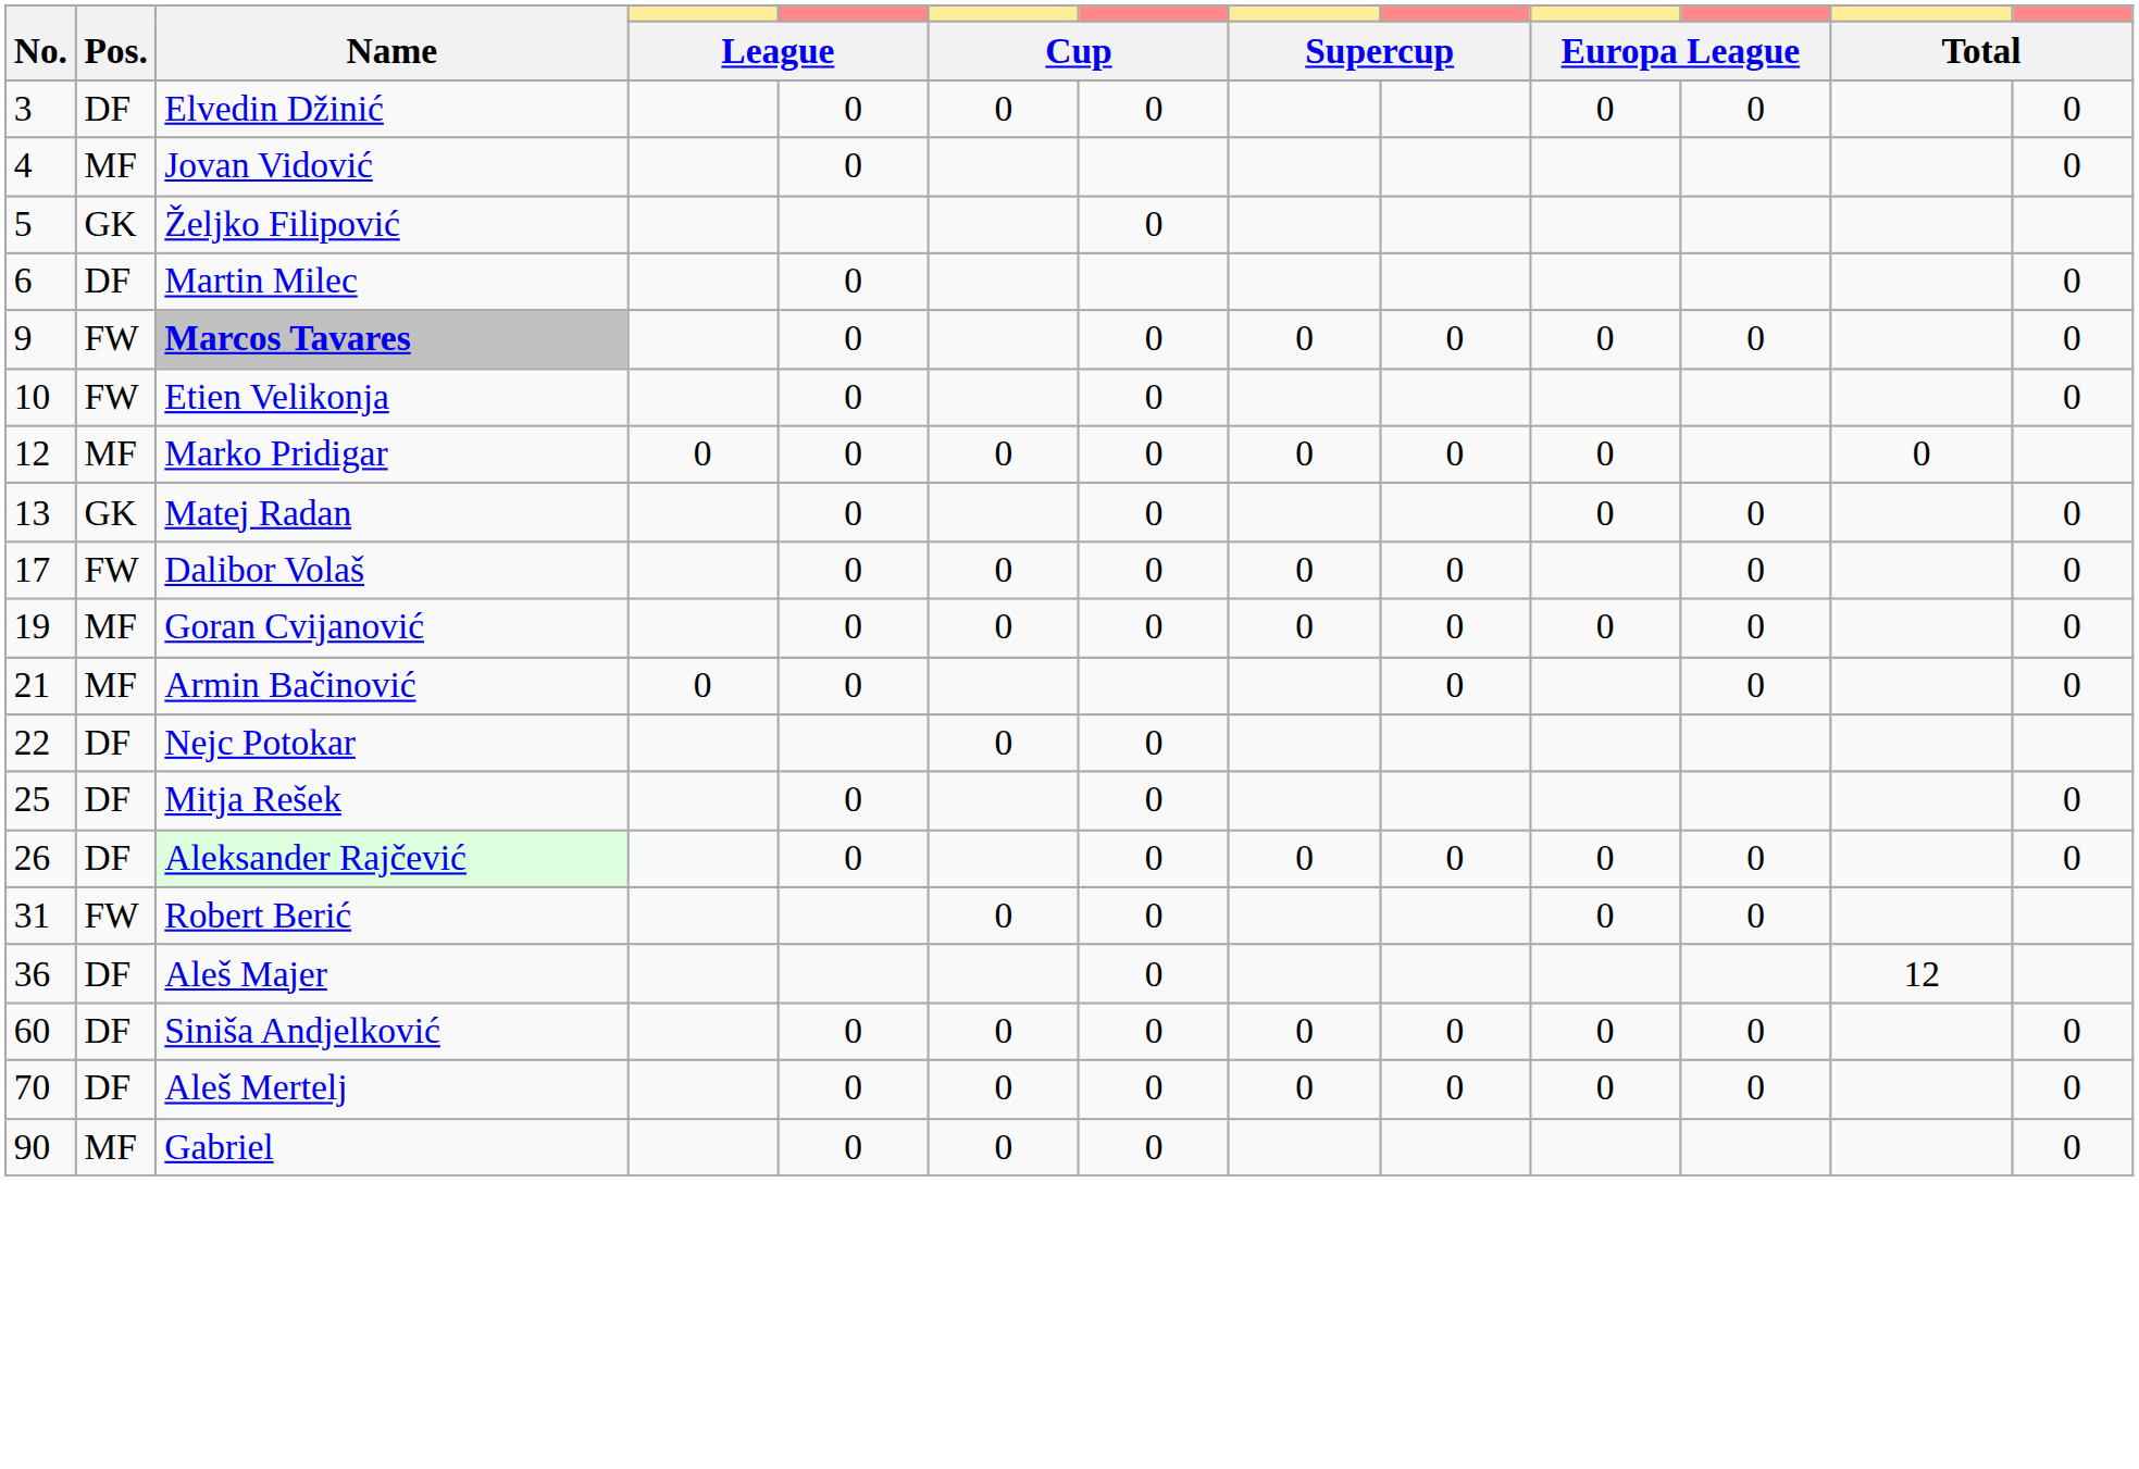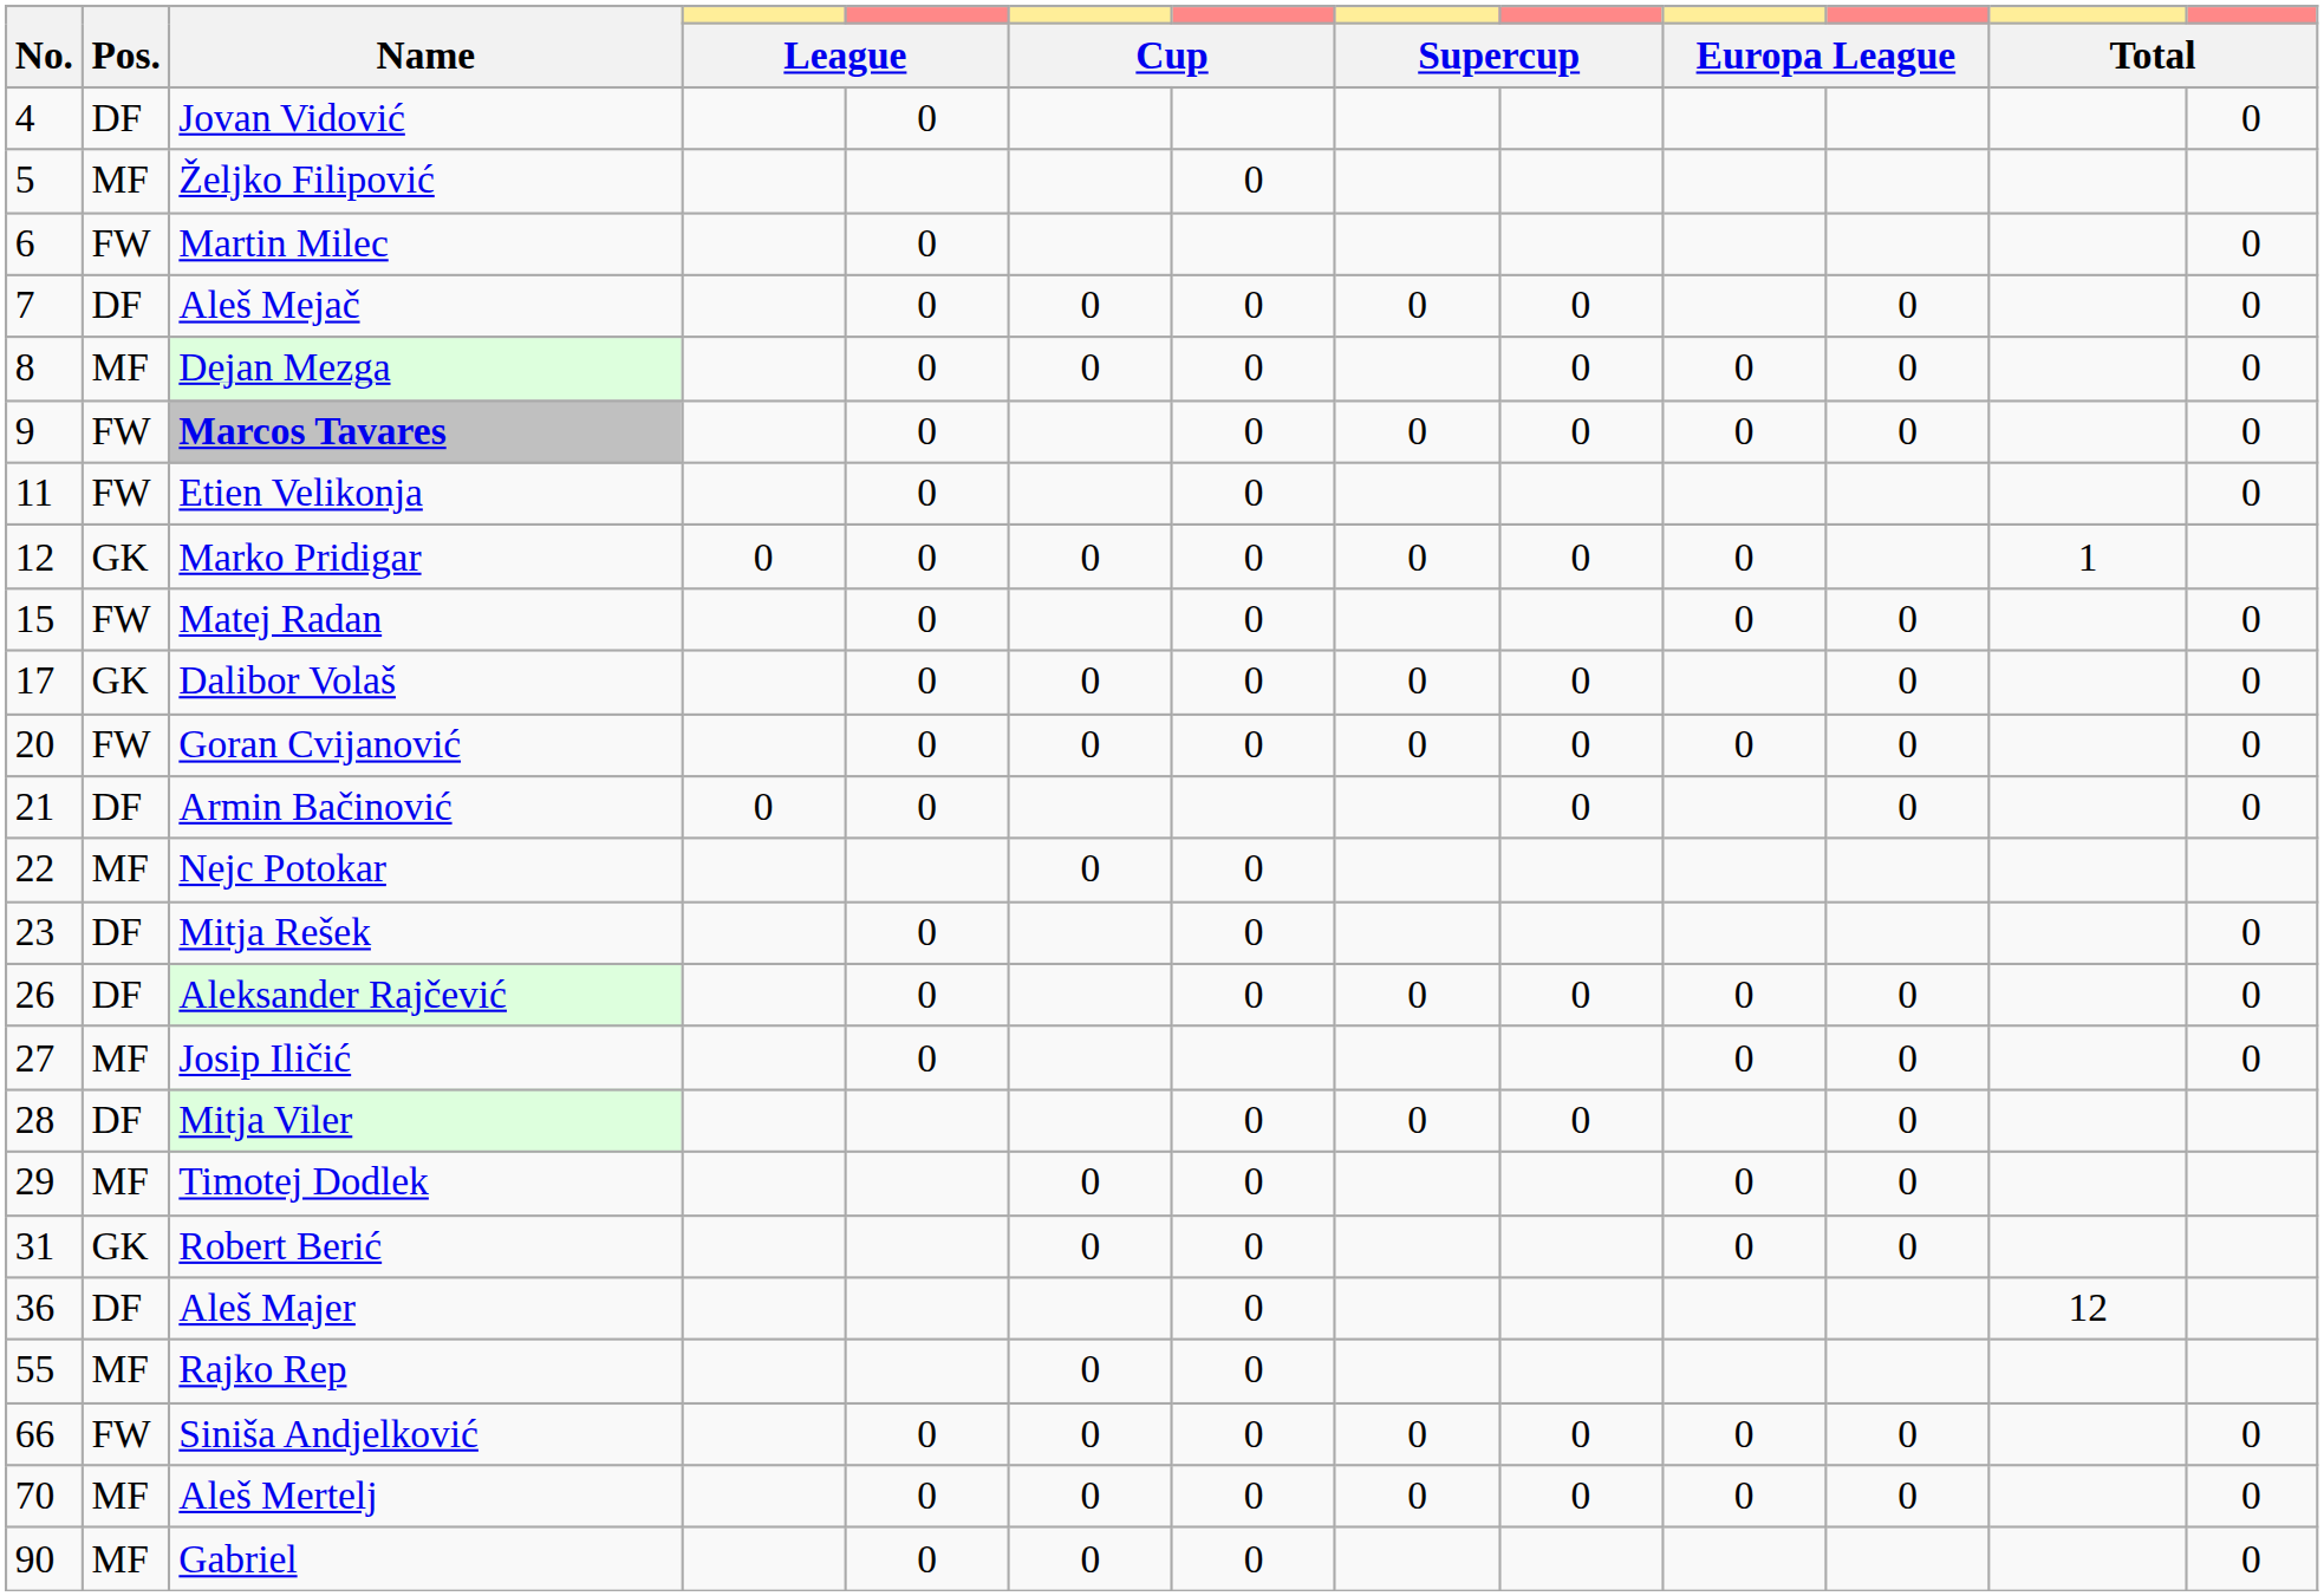 <table class="wikitable sortable" style="text-align:center">
 <tr>
 <th rowspan="2" valign="bottom" class="unsortable">No.</th>
 <th rowspan="2" valign="bottom" class="unsortable">Pos.</th>
 <th rowspan="2" valign="bottom" class="unsortable" width="200">Name</th>
 <th style="background:#FFEE99"></th>
 <th style="background:#FF8888"></th>
 <th style="background:#FFEE99"></th>
 <th style="background:#FF8888"></th>
 <th style="background:#FFEE99"></th>
 <th style="background:#FF8888"></th>
 <th style="background:#FFEE99"></th>
 <th style="background:#FF8888"></th>
 <th style="background:#FFEE99"></th>
 <th style="background:#FF8888"></th>
 </tr>
 <tr class="unsortable">
 <th colspan="2" width="125"><a href='#'>League</a></th>
 <th colspan="2" width="125"><a href='#'>Cup</a></th>
 <th colspan="2" width="125"><a href='#'>Supercup</a></th>
 <th colspan="2" width="125"><a href='#'>Europa League</a></th>
 <th colspan="2" width="125">Total</th>
 </tr>
 <tr>
-<td align="left">3</td>
+<td align="left">4</td>
 <td align="left">DF</td>
-<td align="left"> <a href='#'>Elvedin Džinić</a></td>
-<td></td>
-<td>0</td>
-<td>0</td>
-<td>0</td>
-<td></td>
-<td></td>
-<td>0</td>
-<td>0</td>
-<td></td>
-<td>0</td>
-</tr>
-<tr>
-<td align="left">4</td>
-<td align="left">MF</td>
 <td align="left"> <a href='#'>Jovan Vidović</a></td>
 <td></td>
 <td>0</td>
 <td></td>
 <td></td>
 <td></td>
 <td></td>
 <td></td>
 <td></td>
 <td></td>
 <td>0</td>
 </tr>
 <tr>
 <td align="left">5</td>
-<td align="left">GK</td>
+<td align="left">MF</td>
 <td align="left"> <a href='#'>Željko Filipović</a></td>
 <td></td>
 <td></td>
 <td></td>
 <td>0</td>
 <td></td>
 <td></td>
 <td></td>
 <td></td>
 <td></td>
 <td></td>
 </tr>
 <tr>
 <td align="left">6</td>
-<td align="left">DF</td>
+<td align="left">FW</td>
 <td align="left"> <a href='#'>Martin Milec</a></td>
 <td></td>
 <td>0</td>
 <td></td>
 <td></td>
 <td></td>
 <td></td>
 <td></td>
 <td></td>
+<td></td>
+<td>0</td>
+</tr>
+<tr>
+<td align="left">7</td>
+<td align="left">DF</td>
+<td align="left"> <a href='#'>Aleš Mejač</a></td>
+<td></td>
+<td>0</td>
+<td>0</td>
+<td>0</td>
+<td>0</td>
+<td>0</td>
+<td></td>
+<td>0</td>
+<td></td>
+<td>0</td>
+</tr>
+<tr>
+<td align="left">8</td>
+<td align="left">MF</td>
+<td bgcolor="#ddffdd" align="left"> <a href='#'>Dejan Mezga</a> </td>
+<td></td>
+<td>0</td>
+<td>0</td>
+<td>0</td>
+<td></td>
+<td>0</td>
+<td>0</td>
+<td>0</td>
 <td></td>
 <td>0</td>
 </tr>
 <tr>
 <td align="left">9</td>
 <td align="left">FW</td>
 <td bgcolor="silver" align="left"> <strong><a href='#'>Marcos Tavares</a></strong> </td>
 <td></td>
 <td>0</td>
 <td></td>
 <td>0</td>
 <td>0</td>
 <td>0</td>
 <td>0</td>
 <td>0</td>
 <td></td>
 <td>0</td>
 </tr>
 <tr>
-<td align="left">10</td>
+<td align="left">11</td>
 <td align="left">FW</td>
 <td align="left"> <a href='#'>Etien Velikonja</a></td>
 <td></td>
 <td>0</td>
 <td></td>
 <td>0</td>
 <td></td>
 <td></td>
 <td></td>
 <td></td>
 <td></td>
 <td>0</td>
 </tr>
 <tr>
 <td align="left">12</td>
-<td align="left">MF</td>
+<td align="left">GK</td>
 <td align="left"> <a href='#'>Marko Pridigar</a></td>
 <td>0</td>
 <td>0</td>
 <td>0</td>
 <td>0</td>
 <td>0</td>
 <td>0</td>
 <td>0</td>
 <td></td>
-<td>0</td>
+<td>1</td>
 <td></td>
 </tr>
 <tr>
-<td align="left">13</td>
-<td align="left">GK</td>
+<td align="left">15</td>
+<td align="left">FW</td>
 <td align="left"> <a href='#'>Matej Radan</a></td>
 <td></td>
 <td>0</td>
 <td></td>
 <td>0</td>
 <td></td>
 <td></td>
 <td>0</td>
 <td>0</td>
 <td></td>
 <td>0</td>
 </tr>
 <tr>
 <td align="left">17</td>
-<td align="left">FW</td>
+<td align="left">GK</td>
 <td align="left"> <a href='#'>Dalibor Volaš</a></td>
 <td></td>
 <td>0</td>
 <td>0</td>
 <td>0</td>
 <td>0</td>
 <td>0</td>
 <td></td>
 <td>0</td>
 <td></td>
 <td>0</td>
 </tr>
 <tr>
-<td align="left">19</td>
-<td align="left">MF</td>
+<td align="left">20</td>
+<td align="left">FW</td>
 <td align="left"> <a href='#'>Goran Cvijanović</a></td>
 <td></td>
 <td>0</td>
 <td>0</td>
 <td>0</td>
 <td>0</td>
 <td>0</td>
 <td>0</td>
 <td>0</td>
 <td></td>
 <td>0</td>
 </tr>
 <tr>
 <td align="left">21</td>
-<td align="left">MF</td>
+<td align="left">DF</td>
 <td align="left"> <a href='#'>Armin Bačinović</a></td>
 <td>0</td>
 <td>0</td>
 <td></td>
 <td></td>
 <td></td>
 <td>0</td>
 <td></td>
 <td>0</td>
 <td></td>
 <td>0</td>
 </tr>
 <tr>
 <td align="left">22</td>
-<td align="left">DF</td>
+<td align="left">MF</td>
 <td align="left"> <a href='#'>Nejc Potokar</a></td>
 <td></td>
 <td></td>
 <td>0</td>
 <td>0</td>
 <td></td>
 <td></td>
 <td></td>
 <td></td>
 <td></td>
 <td></td>
 </tr>
 <tr>
-<td align="left">25</td>
+<td align="left">23</td>
 <td align="left">DF</td>
 <td align="left"> <a href='#'>Mitja Rešek</a></td>
 <td></td>
 <td>0</td>
 <td></td>
 <td>0</td>
 <td></td>
 <td></td>
 <td></td>
 <td></td>
 <td></td>
 <td>0</td>
 </tr>
 <tr>
 <td align="left">26</td>
 <td align="left">DF</td>
 <td bgcolor="#ddffdd" align="left"> <a href='#'>Aleksander Rajčević</a> </td>
 <td></td>
 <td>0</td>
 <td></td>
 <td>0</td>
 <td>0</td>
 <td>0</td>
 <td>0</td>
 <td>0</td>
 <td></td>
 <td>0</td>
 </tr>
 <tr>
+<td align="left">27</td>
+<td align="left">MF</td>
+<td align="left"> <a href='#'>Josip Iličić</a></td>
+<td></td>
+<td>0</td>
+<td></td>
+<td></td>
+<td></td>
+<td></td>
+<td>0</td>
+<td>0</td>
+<td></td>
+<td>0</td>
+</tr>
+<tr>
+<td align="left">28</td>
+<td align="left">DF</td>
+<td bgcolor="#ddffdd" align="left"> <a href='#'>Mitja Viler</a> </td>
+<td></td>
+<td></td>
+<td></td>
+<td>0</td>
+<td>0</td>
+<td>0</td>
+<td></td>
+<td>0</td>
+<td></td>
+<td></td>
+</tr>
+<tr>
+<td align="left">29</td>
+<td align="left">MF</td>
+<td align="left"> <a href='#'>Timotej Dodlek</a></td>
+<td></td>
+<td></td>
+<td>0</td>
+<td>0</td>
+<td></td>
+<td></td>
+<td>0</td>
+<td>0</td>
+<td></td>
+<td></td>
+</tr>
+<tr>
 <td align="left">31</td>
-<td align="left">FW</td>
+<td align="left">GK</td>
 <td align="left"> <a href='#'>Robert Berić</a></td>
 <td></td>
 <td></td>
 <td>0</td>
 <td>0</td>
 <td></td>
 <td></td>
 <td>0</td>
 <td>0</td>
 <td></td>
 <td></td>
 </tr>
 <tr>
 <td align="left">36</td>
 <td align="left">DF</td>
 <td align="left"> <a href='#'>Aleš Majer</a></td>
 <td></td>
 <td></td>
 <td></td>
 <td>0</td>
 <td></td>
 <td></td>
 <td></td>
 <td></td>
 <td>12</td>
 <td></td>
 </tr>
 <tr>
-<td align="left">60</td>
-<td align="left">DF</td>
+<td align="left">55</td>
+<td align="left">MF</td>
+<td align="left"> <a href='#'>Rajko Rep</a></td>
+<td></td>
+<td></td>
+<td>0</td>
+<td>0</td>
+<td></td>
+<td></td>
+<td></td>
+<td></td>
+<td></td>
+<td></td>
+</tr>
+<tr>
+<td align="left">66</td>
+<td align="left">FW</td>
 <td align="left"> <a href='#'>Siniša Andjelković</a></td>
 <td></td>
 <td>0</td>
 <td>0</td>
 <td>0</td>
 <td>0</td>
 <td>0</td>
 <td>0</td>
 <td>0</td>
 <td></td>
 <td>0</td>
 </tr>
 <tr>
 <td align="left">70</td>
-<td align="left">DF</td>
+<td align="left">MF</td>
 <td align="left"> <a href='#'>Aleš Mertelj</a></td>
 <td></td>
 <td>0</td>
 <td>0</td>
 <td>0</td>
 <td>0</td>
 <td>0</td>
 <td>0</td>
 <td>0</td>
 <td></td>
 <td>0</td>
 </tr>
 <tr>
 <td align="left">90</td>
 <td align="left">MF</td>
 <td align="left"> <a href='#'>Gabriel</a></td>
 <td></td>
 <td>0</td>
 <td>0</td>
 <td>0</td>
 <td></td>
 <td></td>
 <td></td>
 <td></td>
 <td></td>
 <td>0</td>
 </tr>
 <tr>
 </tr>
 </table>
